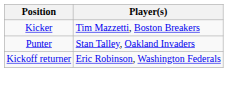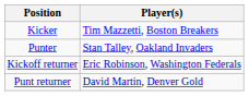 <table class="wikitable">
 <tr>
 <th>Position</th>
 <th>Player(s)</th>
 </tr>
 <tr>
 <td style="text-align:center"><a href='#'>Kicker</a></td>
 <td> <a href='#'>Tim Mazzetti</a>, <a href='#'>Boston Breakers</a></td>
 </tr>
 <tr>
 <td style="text-align:center"><a href='#'>Punter</a></td>
 <td> <a href='#'>Stan Talley</a>, <a href='#'>Oakland Invaders</a></td>
 </tr>
 <tr>
 <td style="text-align:center"><a href='#'>Kickoff returner</a></td>
 <td> <a href='#'>Eric Robinson</a>, <a href='#'>Washington Federals</a></td>
 </tr>
+<tr>
+<td style="text-align:center"><a href='#'>Punt returner</a></td>
+<td> <a href='#'>David Martin</a>, <a href='#'>Denver Gold</a></td>
+</tr>
 </table>
